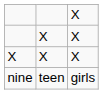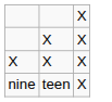 <table class="wikitable">
 <tr>
 <td></td>
 <td></td>
 <td>X</td>
 </tr>
 <tr>
 <td></td>
 <td>X</td>
 <td>X</td>
 </tr>
 <tr>
 <td>X</td>
 <td>X</td>
 <td>X</td>
 </tr>
 <tr>
 <td>nine</td>
 <td>teen</td>
-<td>girls</td>
+<td>X</td>
 </tr>
 </table>
